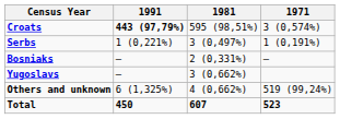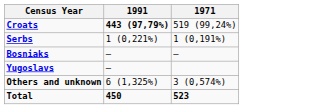 <table class="wikitable" style="font-size:95%;">
 <tr>
 <th>Census Year</th>
 <th>1991</th>
-<th>1981</th>
 <th>1971</th>
 </tr>
 <tr>
 <td><strong><a href='#'>Croats</a></strong></td>
 <td><strong>443 (97,79%)</strong></td>
-<td>595 (98,51%)</td>
-<td>3 (0,574%)</td>
+<td>519 (99,24%)</td>
 </tr>
 <tr>
 <td><strong><a href='#'>Serbs</a></strong></td>
 <td>1 (0,221%)</td>
-<td>3 (0,497%)</td>
 <td>1 (0,191%)</td>
 </tr>
 <tr>
 <td><strong><a href='#'>Bosniaks</a></strong></td>
 <td>–</td>
-<td>2 (0,331%)</td>
 <td>–</td>
 </tr>
 <tr>
 <td><strong><a href='#'>Yugoslavs</a></strong></td>
 <td>–</td>
-<td>3 (0,662%)</td>
 <td></td>
 </tr>
 <tr>
 <td><strong>Others and unknown</strong></td>
 <td>6 (1,325%)</td>
-<td>4 (0,662%)</td>
-<td>519 (99,24%)</td>
+<td>3 (0,574%)</td>
 </tr>
 <tr>
 <td><strong>Total</strong></td>
 <td><strong>450</strong></td>
-<td><strong>607</strong></td>
 <td><strong>523</strong></td>
 </tr>
 </table>
